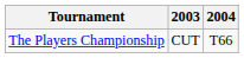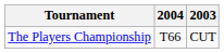 <table class="wikitable" style="font-size:95%;text-align:center;">
 <tr>
 <th>Tournament</th>
+<th>2004</th>
 <th>2003</th>
-<th>2004</th>
 </tr>
 <tr>
 <td align=left><a href='#'>The Players Championship</a></td>
+<td>T66</td>
 <td>CUT</td>
-<td>T66</td>
 </tr>
 </table>
